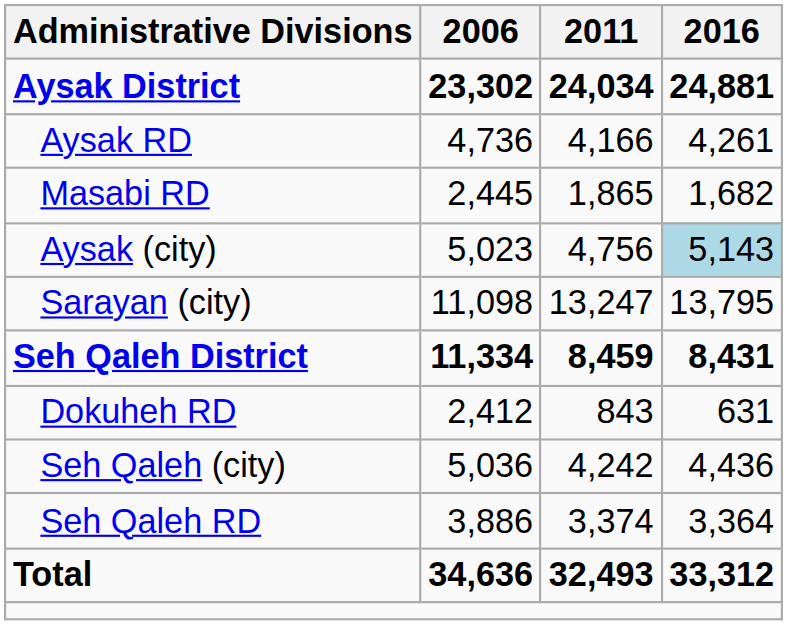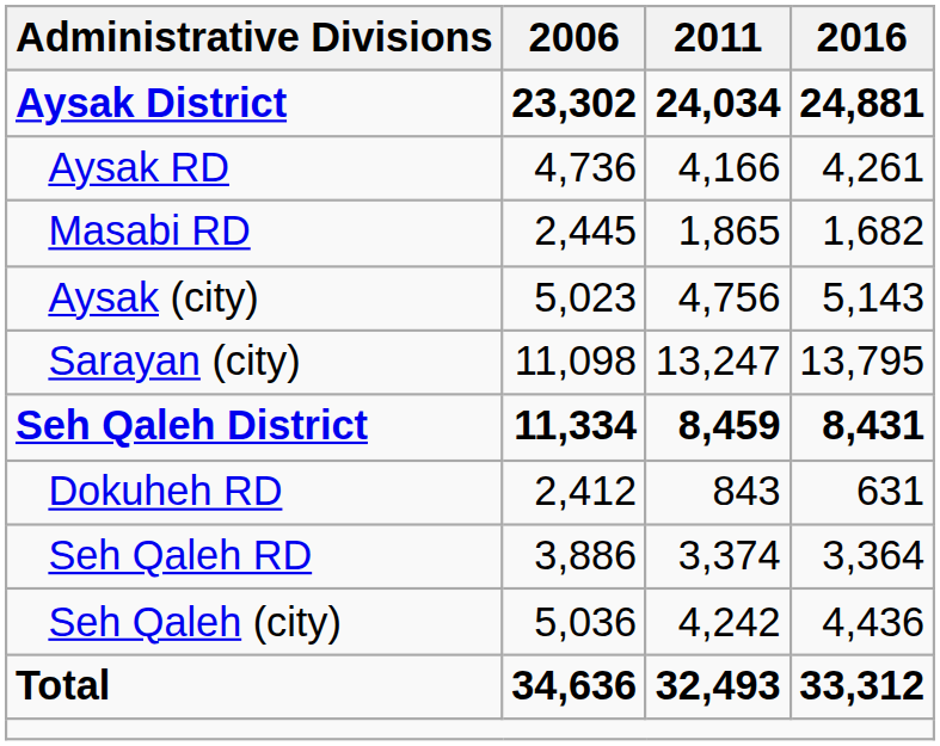 <table class="wikitable">
 <tr>
 <th>Administrative Divisions</th>
 <th>2006</th>
 <th>2011</th>
 <th>2016</th>
 </tr>
 <tr>
 <td><strong><a href='#'>Aysak District</a></strong></td>
 <td style="text-align: right;"><strong>23,302</strong></td>
 <td style="text-align: right;"><strong>24,034</strong></td>
 <td style="text-align: right;"><strong>24,881</strong></td>
 </tr>
 <tr>
 <td style="padding-left: 1em;"><a href='#'>Aysak RD</a></td>
 <td style="text-align: right;">4,736</td>
 <td style="text-align: right;">4,166</td>
 <td style="text-align: right;">4,261</td>
 </tr>
 <tr>
 <td style="padding-left: 1em;"><a href='#'>Masabi RD</a></td>
 <td style="text-align: right;">2,445</td>
 <td style="text-align: right;">1,865</td>
 <td style="text-align: right;">1,682</td>
 </tr>
 <tr>
 <td style="padding-left: 1em;"><a href='#'>Aysak</a> (city)</td>
 <td style="text-align: right;">5,023</td>
 <td style="text-align: right;">4,756</td>
-<td style="background: lightblue; text-align: right;">5,143</td>
+<td style="text-align: right;">5,143</td>
 </tr>
 <tr>
 <td style="padding-left: 1em;"><a href='#'>Sarayan</a> (city)</td>
 <td style="text-align: right;">11,098</td>
 <td style="text-align: right;">13,247</td>
 <td style="text-align: right;">13,795</td>
 </tr>
 <tr>
 <td><strong><a href='#'>Seh Qaleh District</a></strong></td>
 <td style="text-align: right;"><strong>11,334</strong></td>
 <td style="text-align: right;"><strong>8,459</strong></td>
 <td style="text-align: right;"><strong>8,431</strong></td>
 </tr>
 <tr>
 <td style="padding-left: 1em;"><a href='#'>Dokuheh RD</a></td>
 <td style="text-align: right;">2,412</td>
 <td style="text-align: right;">843</td>
 <td style="text-align: right;">631</td>
 </tr>
 <tr>
+<td style="padding-left: 1em;"><a href='#'>Seh Qaleh RD</a></td>
+<td style="text-align: right;">3,886</td>
+<td style="text-align: right;">3,374</td>
+<td style="text-align: right;">3,364</td>
+</tr>
+<tr>
 <td style="padding-left: 1em;"><a href='#'>Seh Qaleh</a> (city)</td>
 <td style="text-align: right;">5,036</td>
 <td style="text-align: right;">4,242</td>
 <td style="text-align: right;">4,436</td>
-</tr>
-<tr>
-<td style="padding-left: 1em;"><a href='#'>Seh Qaleh RD</a></td>
-<td style="text-align: right;">3,886</td>
-<td style="text-align: right;">3,374</td>
-<td style="text-align: right;">3,364</td>
 </tr>
 <tr>
 <td><strong>Total</strong></td>
 <td style="text-align: right;"><strong>34,636</strong></td>
 <td style="text-align: right;"><strong>32,493</strong></td>
 <td style="text-align: right;"><strong>33,312</strong></td>
 </tr>
 <tr>
 <td colspan=4></td>
 </tr>
 </table>
